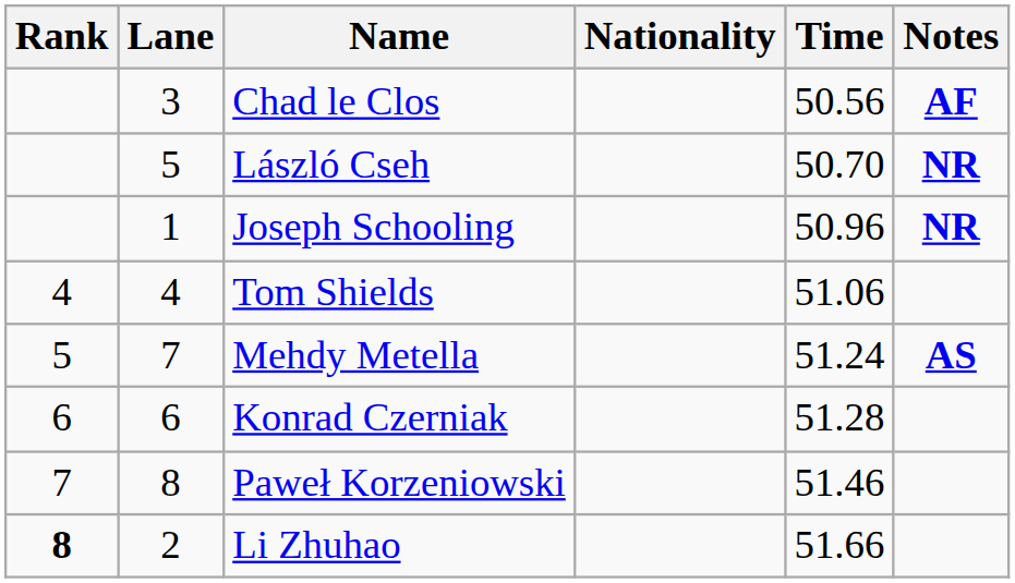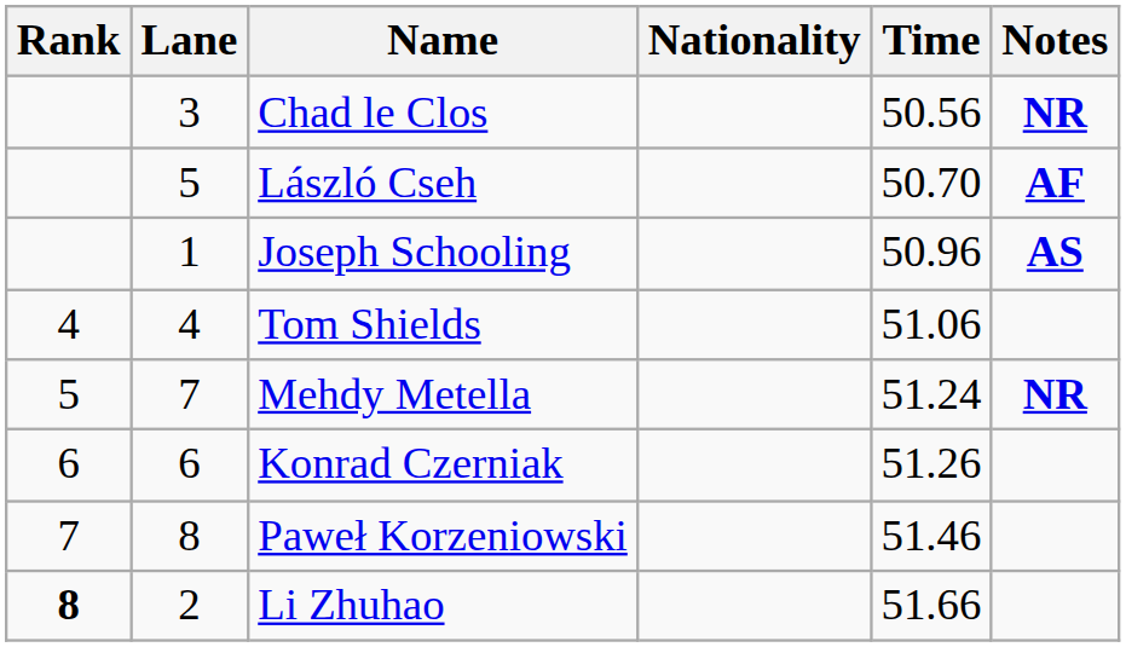 <table class="wikitable sortable" style="text-align:center">
 <tr>
 <th>Rank</th>
 <th>Lane</th>
 <th>Name</th>
 <th>Nationality</th>
 <th>Time</th>
 <th>Notes</th>
 </tr>
 <tr>
 <td></td>
 <td>3</td>
 <td align=left><a href='#'>Chad le Clos</a></td>
 <td align=left></td>
 <td>50.56</td>
-<td><strong><a href='#'>AF</a></strong></td>
+<td><strong><a href='#'>NR</a></strong></td>
 </tr>
 <tr>
 <td></td>
 <td>5</td>
 <td align=left><a href='#'>László Cseh</a></td>
 <td align=left></td>
 <td>50.70</td>
-<td><strong><a href='#'>NR</a></strong></td>
+<td><strong><a href='#'>AF</a></strong></td>
 </tr>
 <tr>
 <td></td>
 <td>1</td>
 <td align=left><a href='#'>Joseph Schooling</a></td>
 <td align=left></td>
 <td>50.96</td>
-<td><strong><a href='#'>NR</a></strong></td>
+<td><strong><a href='#'>AS</a></strong></td>
 </tr>
 <tr>
 <td>4</td>
 <td>4</td>
 <td align=left><a href='#'>Tom Shields</a></td>
 <td align=left></td>
 <td>51.06</td>
 <td></td>
 </tr>
 <tr>
 <td>5</td>
 <td>7</td>
 <td align=left><a href='#'>Mehdy Metella</a></td>
 <td align=left></td>
 <td>51.24</td>
-<td><strong><a href='#'>AS</a></strong></td>
+<td><strong><a href='#'>NR</a></strong></td>
 </tr>
 <tr>
 <td>6</td>
 <td>6</td>
 <td align=left><a href='#'>Konrad Czerniak</a></td>
 <td align=left></td>
-<td>51.28</td>
+<td>51.26</td>
 <td></td>
 </tr>
 <tr>
 <td>7</td>
 <td>8</td>
 <td align=left><a href='#'>Paweł Korzeniowski</a></td>
 <td align=left></td>
 <td>51.46</td>
 <td></td>
 </tr>
 <tr>
 <td><strong>8</strong></td>
 <td>2</td>
 <td align=left><a href='#'>Li Zhuhao</a></td>
 <td align=left></td>
 <td>51.66</td>
 <td></td>
 </tr>
 </table>
